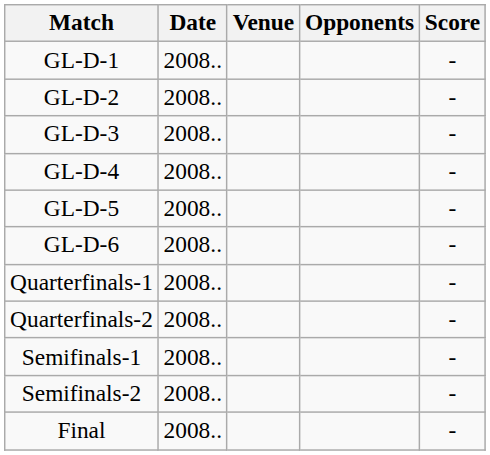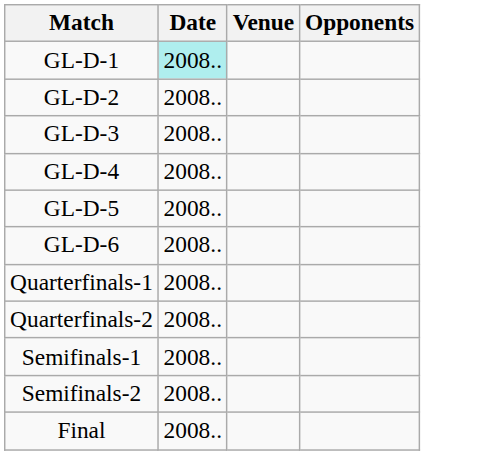 <table class="wikitable" style="text-align:center;">
 <tr>
 <th>Match</th>
 <th>Date</th>
 <th>Venue</th>
 <th>Opponents</th>
-<th>Score</th>
 </tr>
 <tr>
 <td>GL-D-1</td>
-<td>2008..</td>
+<td style="background: paleturquoise;">2008..</td>
 <td><a href='#'></a></td>
 <td><a href='#'></a></td>
-<td>-</td>
 </tr>
 <tr>
 <td>GL-D-2</td>
 <td>2008..</td>
 <td><a href='#'></a></td>
 <td><a href='#'></a></td>
-<td>-</td>
 </tr>
 <tr>
 <td>GL-D-3</td>
 <td>2008..</td>
 <td><a href='#'></a></td>
 <td><a href='#'></a></td>
-<td>-</td>
 </tr>
 <tr>
 <td>GL-D-4</td>
 <td>2008..</td>
 <td><a href='#'></a></td>
 <td><a href='#'></a></td>
-<td>-</td>
 </tr>
 <tr>
 <td>GL-D-5</td>
 <td>2008..</td>
 <td><a href='#'></a></td>
 <td><a href='#'></a></td>
-<td>-</td>
 </tr>
 <tr>
 <td>GL-D-6</td>
 <td>2008..</td>
 <td><a href='#'></a></td>
 <td><a href='#'></a></td>
-<td>-</td>
 </tr>
 <tr>
 <td>Quarterfinals-1</td>
 <td>2008..</td>
 <td><a href='#'></a></td>
 <td><a href='#'></a></td>
-<td>-</td>
 </tr>
 <tr>
 <td>Quarterfinals-2</td>
 <td>2008..</td>
 <td><a href='#'></a></td>
 <td><a href='#'></a></td>
-<td>-</td>
 </tr>
 <tr>
 <td>Semifinals-1</td>
 <td>2008..</td>
 <td><a href='#'></a></td>
 <td><a href='#'></a></td>
-<td>-</td>
 </tr>
 <tr>
 <td>Semifinals-2</td>
 <td>2008..</td>
 <td><a href='#'></a></td>
 <td><a href='#'></a></td>
-<td>-</td>
 </tr>
 <tr>
 <td>Final</td>
 <td>2008..</td>
 <td><a href='#'></a></td>
 <td><a href='#'></a></td>
-<td>-</td>
 </tr>
 </table>
